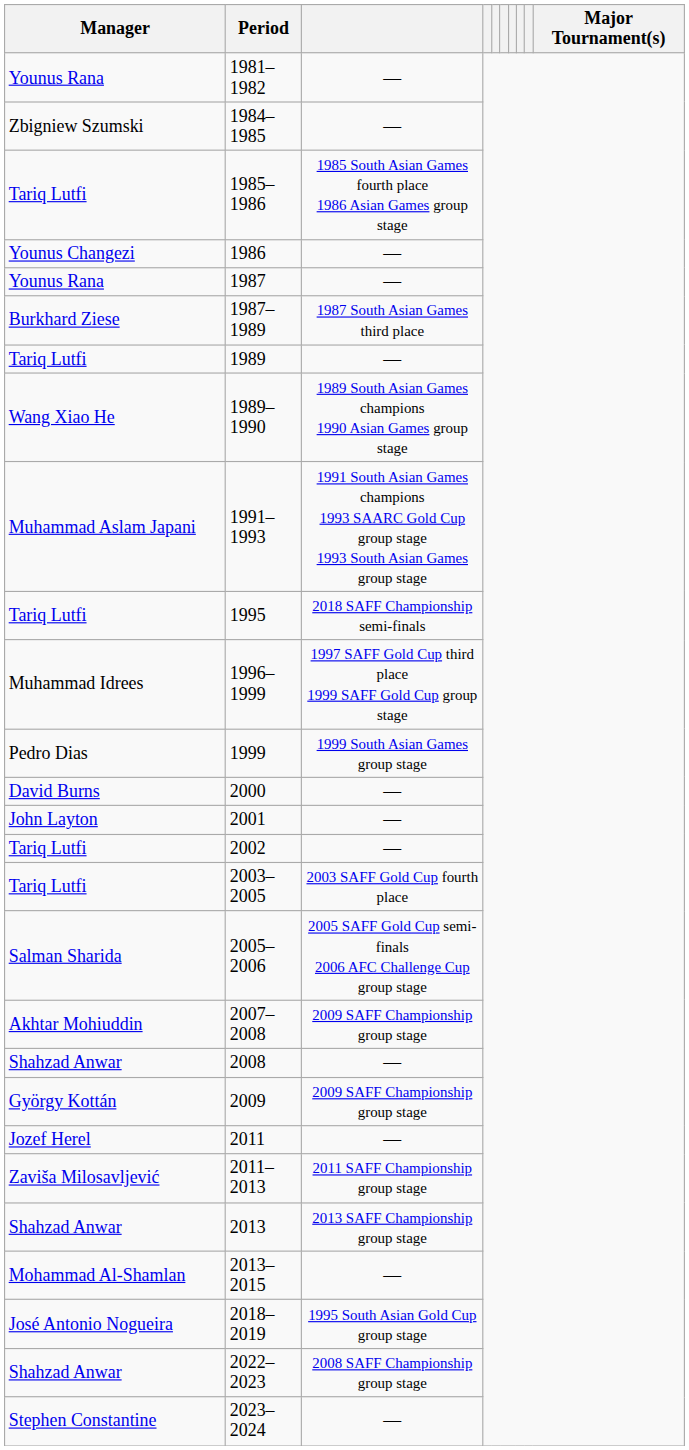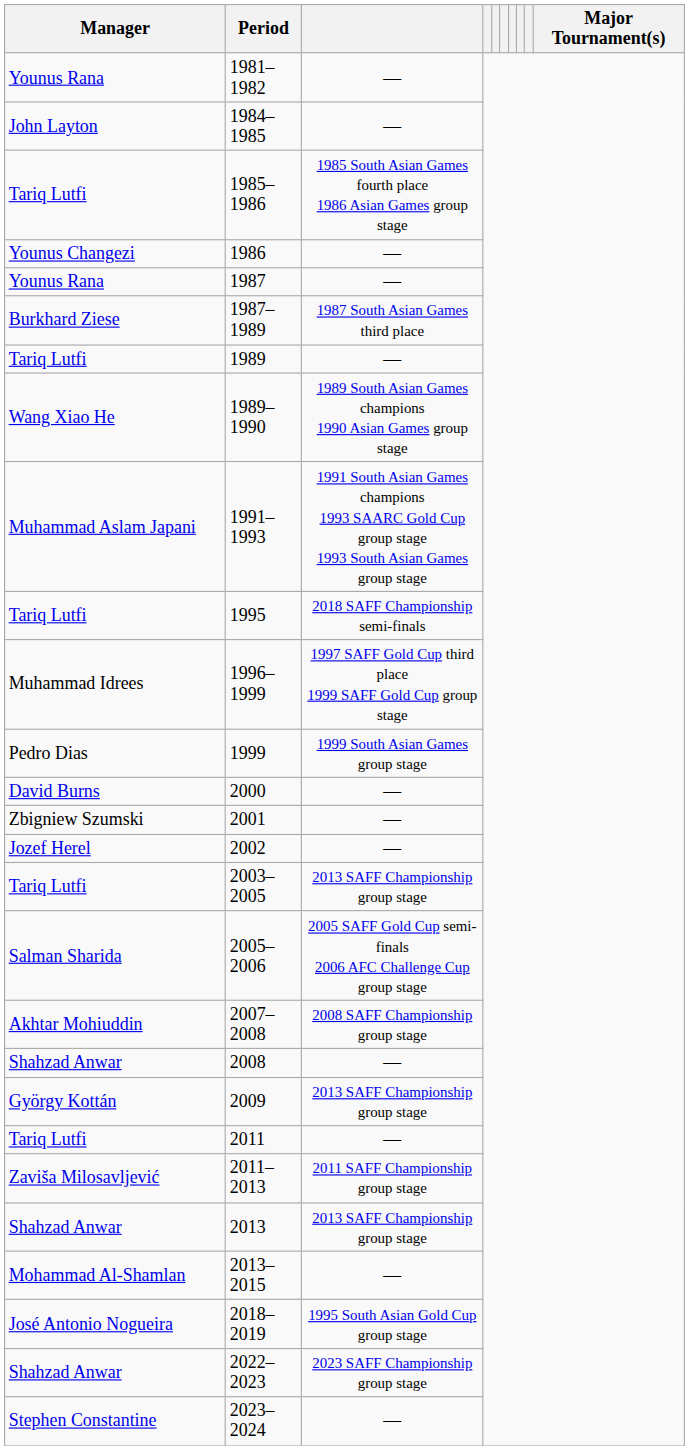 <table class="wikitable sortable">
 <tr>
 <th style="width:190px;" scope="col">Manager</th>
 <th scope="col">Period</th>
 <th scope="col"></th>
 <th scope="col"></th>
 <th scope="col"></th>
 <th scope="col"></th>
 <th scope="col"></th>
 <th scope="col"></th>
 <th scope="col"></th>
 <th scope="col">Major Tournament(s)</th>
 </tr>
 <tr>
 <td align="left"> <a href='#'>Younus Rana</a></td>
 <td align="left">1981–1982<br></td>
 <td align="center">—</td>
 </tr>
 <tr>
-<td align="left"> Zbigniew Szumski</td>
+<td align="left"> <a href='#'>John Layton</a></td>
 <td align="left">1984–1985<br></td>
 <td align="center">—</td>
 </tr>
 <tr>
 <td align="left"> <a href='#'>Tariq Lutfi</a></td>
 <td align="left">1985–1986<br></td>
 <td align="center"><small><a href='#'>1985 South Asian Games</a> fourth place</small><br><small><a href='#'>1986 Asian Games</a> group stage</small></td>
 </tr>
 <tr>
 <td align="left"> <a href='#'>Younus Changezi</a></td>
 <td align="left">1986<br></td>
 <td align="center">—</td>
 </tr>
 <tr>
 <td align="left"> <a href='#'>Younus Rana</a></td>
 <td align="left">1987<br></td>
 <td align="center">—</td>
 </tr>
 <tr>
 <td align="left"> <a href='#'>Burkhard Ziese</a></td>
 <td align="left">1987–1989<br></td>
 <td align="center"><small><a href='#'>1987 South Asian Games</a> third place</small></td>
 </tr>
 <tr>
 <td align="left"> <a href='#'>Tariq Lutfi</a></td>
 <td align="left">1989<br></td>
 <td align="center">—</td>
 </tr>
 <tr>
 <td align="left"> <a href='#'>Wang Xiao He</a></td>
 <td align="left">1989–1990<br></td>
 <td align="center"><small><a href='#'>1989 South Asian Games</a> champions</small><br><small><a href='#'>1990 Asian Games</a> group stage</small></td>
 </tr>
 <tr>
 <td align="left"> <a href='#'>Muhammad Aslam Japani</a></td>
 <td align="left">1991–1993<br></td>
 <td align="center"><small><a href='#'>1991 South Asian Games</a> champions</small><br><small><a href='#'>1993 SAARC Gold Cup</a> group stage</small><br><small><a href='#'>1993 South Asian Games</a> group stage</small></td>
 </tr>
 <tr>
 <td align="left"> <a href='#'>Tariq Lutfi</a></td>
 <td align="left">1995<br></td>
 <td align="center"><small><a href='#'>2018 SAFF Championship</a> semi-finals</small></td>
 </tr>
 <tr>
 <td align="left"> Muhammad Idrees</td>
 <td align="left">1996–1999<br></td>
 <td align="center"><small><a href='#'>1997 SAFF Gold Cup</a> third place</small><br><small><a href='#'>1999 SAFF Gold Cup</a> group stage</small></td>
 </tr>
 <tr>
 <td align="left"> Pedro Dias</td>
 <td align="left">1999<br></td>
 <td align="center"><small><a href='#'>1999 South Asian Games</a> group stage</small></td>
 </tr>
 <tr>
 <td align="left"> <a href='#'>David Burns</a></td>
 <td align="left">2000<br></td>
 <td align="center">—</td>
 </tr>
 <tr>
-<td align="left"> <a href='#'>John Layton</a></td>
+<td align="left"> Zbigniew Szumski</td>
 <td align="left">2001<br></td>
 <td align="center">—</td>
 </tr>
 <tr>
-<td align="left"> <a href='#'>Tariq Lutfi</a></td>
+<td align="left"> <a href='#'>Jozef Herel</a></td>
 <td align="left">2002<br></td>
 <td align="center">—</td>
 </tr>
 <tr>
 <td align="left"> <a href='#'>Tariq Lutfi</a></td>
 <td align="left">2003–2005<br></td>
-<td align="center"><small><a href='#'>2003 SAFF Gold Cup</a> fourth place</small></td>
+<td align="center"><small><a href='#'>2013 SAFF Championship</a> group stage</small></td>
 </tr>
 <tr>
 <td align="left"> <a href='#'>Salman Sharida</a></td>
 <td align="left">2005–2006<br></td>
 <td align="center"><small><a href='#'>2005 SAFF Gold Cup</a> semi-finals</small><br><small><a href='#'>2006 AFC Challenge Cup</a> group stage</small></td>
 </tr>
 <tr>
 <td align="left"> <a href='#'>Akhtar Mohiuddin</a></td>
 <td align="left">2007–2008<br></td>
-<td align="center"><small><a href='#'>2009 SAFF Championship</a> group stage</small></td>
+<td align="center"><small><a href='#'>2008 SAFF Championship</a> group stage</small></td>
 </tr>
 <tr>
 <td align="left"> <a href='#'>Shahzad Anwar</a></td>
 <td align="left">2008<br></td>
 <td align="center">—</td>
 </tr>
 <tr>
 <td align="left"> <a href='#'>György Kottán</a></td>
 <td align="left">2009<br></td>
-<td align="center"><small><a href='#'>2009 SAFF Championship</a> group stage</small></td>
+<td align="center"><small><a href='#'>2013 SAFF Championship</a> group stage</small></td>
 </tr>
 <tr>
-<td align="left"> <a href='#'>Jozef Herel</a></td>
+<td align="left"> <a href='#'>Tariq Lutfi</a></td>
 <td align="left">2011<br></td>
 <td align="center">—</td>
 </tr>
 <tr>
 <td align="left"> <a href='#'>Zaviša Milosavljević</a></td>
 <td align="left">2011–2013<br></td>
 <td align="center"><small><a href='#'>2011 SAFF Championship</a> group stage</small></td>
 </tr>
 <tr>
 <td align="left"> <a href='#'>Shahzad Anwar</a></td>
 <td align="left">2013<br></td>
 <td align="center"><small><a href='#'>2013 SAFF Championship</a> group stage</small></td>
 </tr>
 <tr>
 <td align="left"> <a href='#'>Mohammad Al-Shamlan</a></td>
 <td align="left">2013–2015<br></td>
 <td align="center">—</td>
 </tr>
 <tr>
 <td align="left"> <a href='#'>José Antonio Nogueira</a></td>
 <td align="left">2018–2019<br></td>
 <td align="center"><small><a href='#'>1995 South Asian Gold Cup</a> group stage</small></td>
 </tr>
 <tr>
 <td align="left"> <a href='#'>Shahzad Anwar</a></td>
 <td align="left">2022–2023<br></td>
-<td align="center"><small><a href='#'>2008 SAFF Championship</a> group stage</small></td>
+<td align="center"><small><a href='#'>2023 SAFF Championship</a> group stage</small></td>
 </tr>
 <tr>
 <td align="left"> <a href='#'>Stephen Constantine</a></td>
 <td align="left">2023–2024<br></td>
 <td align="center">—</td>
 </tr>
 </table>
